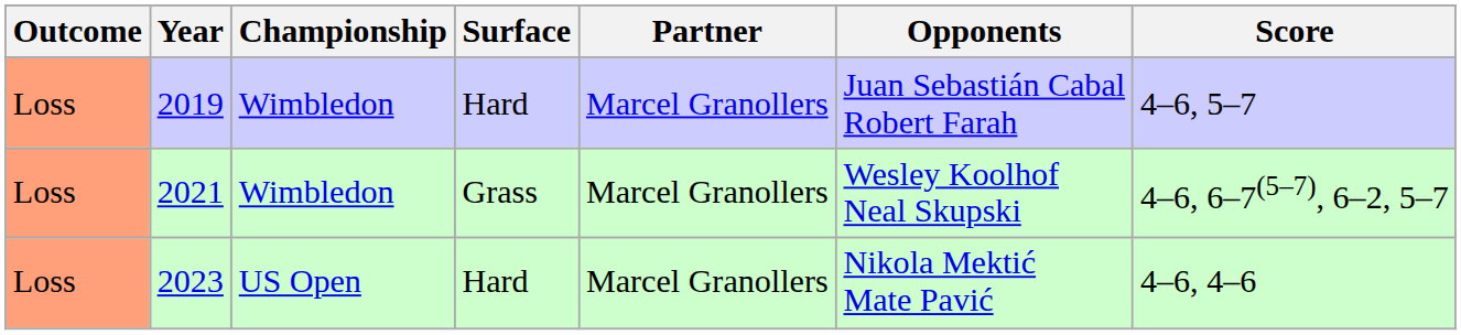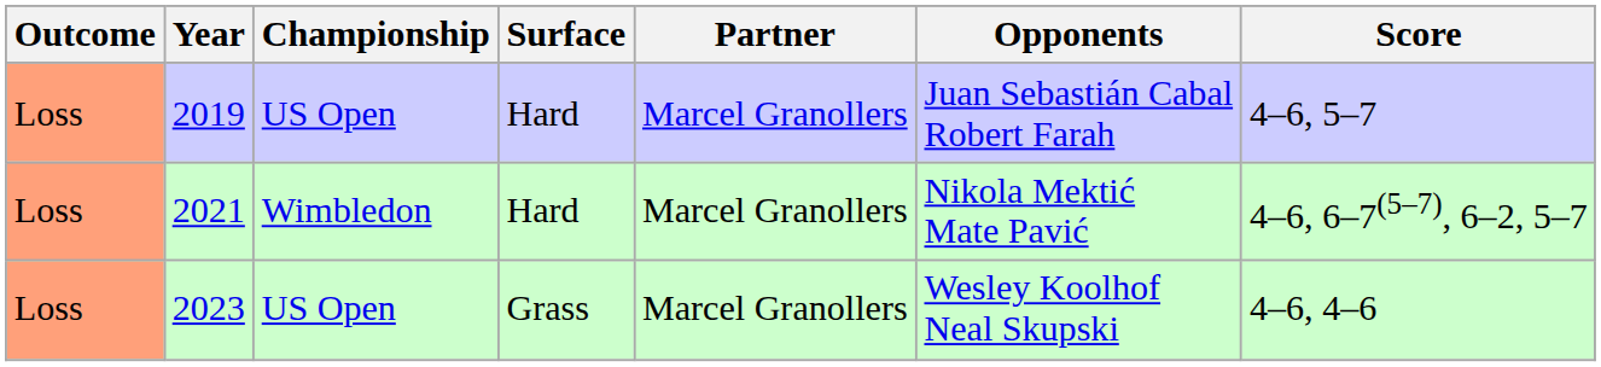 <table class="sortable wikitable">
 <tr>
 <th>Outcome</th>
 <th>Year</th>
 <th>Championship</th>
 <th>Surface</th>
 <th>Partner</th>
 <th>Opponents</th>
 <th class="unsortable">Score</th>
 </tr>
 <tr style="background:#ccccff;">
 <td style="background:#ffa07a;">Loss</td>
 <td><a href='#'>2019</a></td>
-<td><a href='#'>Wimbledon</a></td>
+<td><a href='#'>US Open</a></td>
 <td>Hard</td>
 <td> <a href='#'>Marcel Granollers</a></td>
 <td> <a href='#'>Juan Sebastián Cabal</a><br> <a href='#'>Robert Farah</a></td>
 <td>4–6, 5–7</td>
 </tr>
 <tr bgcolor=ccffcc>
 <td style="background:#ffa07a;">Loss</td>
 <td><a href='#'>2021</a></td>
 <td><a href='#'>Wimbledon</a></td>
-<td>Grass</td>
+<td>Hard</td>
 <td> Marcel Granollers</td>
-<td> <a href='#'>Wesley Koolhof</a><br> <a href='#'>Neal Skupski</a></td>
+<td> <a href='#'>Nikola Mektić</a><br> <a href='#'>Mate Pavić</a></td>
 <td>4–6, 6–7<sup>(5–7)</sup>, 6–2, 5–7</td>
 </tr>
 <tr bgcolor=ccffcc>
 <td style="background:#ffa07a;">Loss</td>
 <td><a href='#'>2023</a></td>
 <td><a href='#'>US Open</a></td>
-<td>Hard</td>
+<td>Grass</td>
 <td> Marcel Granollers</td>
-<td> <a href='#'>Nikola Mektić</a><br> <a href='#'>Mate Pavić</a></td>
+<td> <a href='#'>Wesley Koolhof</a><br> <a href='#'>Neal Skupski</a></td>
 <td>4–6, 4–6</td>
 </tr>
 </table>
